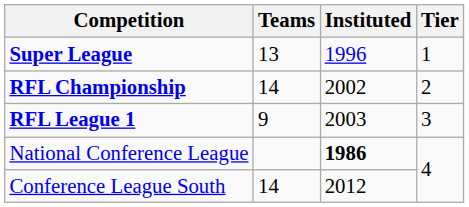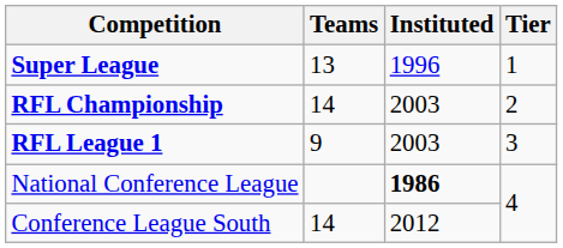 <table class="wikitable">
 <tr>
 <th>Competition</th>
 <th>Teams</th>
 <th>Instituted</th>
 <th>Tier</th>
 </tr>
 <tr>
 <td><strong><a href='#'>Super League</a></strong></td>
 <td>13</td>
 <td><a href='#'>1996</a></td>
 <td>1</td>
 </tr>
 <tr>
 <td><strong><a href='#'>RFL Championship</a></strong></td>
 <td>14</td>
-<td>2002</td>
+<td>2003</td>
 <td>2</td>
 </tr>
 <tr>
 <td><strong><a href='#'>RFL League 1</a></strong></td>
 <td>9</td>
 <td>2003</td>
 <td>3</td>
 </tr>
 <tr>
 <td><a href='#'>National Conference League</a></td>
 <td></td>
 <td><strong>1986</strong></td>
 <td rowspan="2">4</td>
 </tr>
 <tr>
 <td><a href='#'>Conference League South</a></td>
 <td>14</td>
 <td>2012</td>
 </tr>
 </table>
